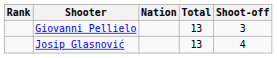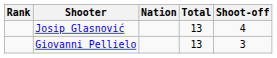 <table class="wikitable sortable" style="text-align:center">
 <tr>
 <th>Rank</th>
 <th>Shooter</th>
 <th>Nation</th>
 <th>Total</th>
 <th>Shoot-off</th>
 </tr>
 <tr>
 <td></td>
+<td align=left><a href='#'>Josip Glasnović</a></td>
+<td align="left"></td>
+<td>13</td>
+<td>4</td>
+</tr>
+<tr>
+<td></td>
 <td align=left><a href='#'>Giovanni Pellielo</a></td>
 <td align="left"></td>
 <td>13</td>
 <td>3</td>
 </tr>
-<tr>
-<td></td>
-<td align=left><a href='#'>Josip Glasnović</a></td>
-<td align="left"></td>
-<td>13</td>
-<td>4</td>
-</tr>
 </table>
